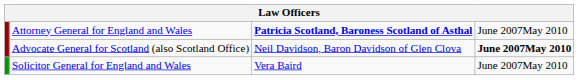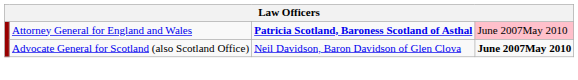 <table class="wikitable">
 <tr>
 <th colspan=4>Law Officers</th>
 </tr>
 <tr>
 <td rowspan=2 bgcolor="990000"></td>
 <td><a href='#'>Attorney General for England and Wales</a></td>
 <td><strong><a href='#'>Patricia Scotland, Baroness Scotland of Asthal</a></strong></td>
-<td>June 2007May 2010</td>
+<td style="background: pink;">June 2007May 2010</td>
 </tr>
 <tr>
 <td><a href='#'>Advocate General for Scotland</a> (also Scotland Office)</td>
 <td><a href='#'>Neil Davidson, Baron Davidson of Glen Clova</a></td>
 <td><strong>June 2007May 2010</strong></td>
 </tr>
-<tr>
-<td bgcolor="009900"></td>
-<td><a href='#'>Solicitor General for England and Wales</a></td>
-<td><a href='#'>Vera Baird</a></td>
-<td>June 2007May 2010</td>
-</tr>
 </table>
